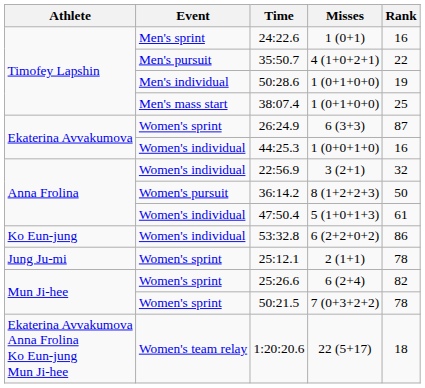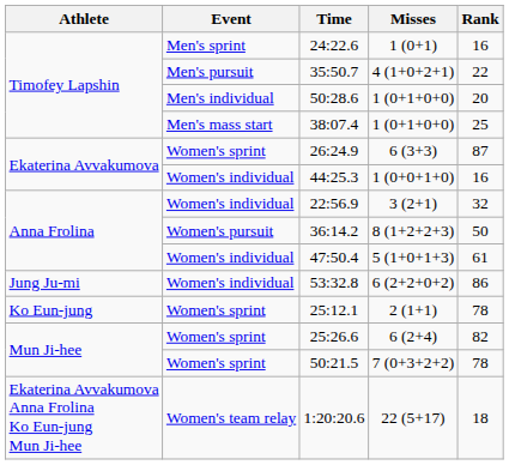 <table class="wikitable" style="font-size:90%">
 <tr>
 <th>Athlete</th>
 <th>Event</th>
 <th>Time</th>
 <th>Misses</th>
 <th>Rank</th>
 </tr>
 <tr align=center>
 <td align=left rowspan=4><a href='#'>Timofey Lapshin</a></td>
 <td align=left><a href='#'>Men's sprint</a></td>
 <td>24:22.6</td>
 <td>1 (0+1)</td>
 <td>16</td>
 </tr>
 <tr align=center>
 <td align=left><a href='#'>Men's pursuit</a></td>
 <td>35:50.7</td>
 <td>4 (1+0+2+1)</td>
 <td>22</td>
 </tr>
 <tr align=center>
 <td align=left><a href='#'>Men's individual</a></td>
 <td>50:28.6</td>
 <td>1 (0+1+0+0)</td>
-<td>19</td>
+<td>20</td>
 </tr>
 <tr align=center>
 <td align=left><a href='#'>Men's mass start</a></td>
 <td>38:07.4</td>
 <td>1 (0+1+0+0)</td>
 <td>25</td>
 </tr>
 <tr align=center>
 <td align=left rowspan=2><a href='#'>Ekaterina Avvakumova</a></td>
 <td align=left><a href='#'>Women's sprint</a></td>
 <td>26:24.9</td>
 <td>6 (3+3)</td>
 <td>87</td>
 </tr>
 <tr align=center>
 <td align=left><a href='#'>Women's individual</a></td>
 <td>44:25.3</td>
 <td>1 (0+0+1+0)</td>
 <td>16</td>
 </tr>
 <tr align=center>
 <td align=left rowspan=3><a href='#'>Anna Frolina</a></td>
 <td align=left><a href='#'>Women's individual</a></td>
 <td>22:56.9</td>
 <td>3 (2+1)</td>
 <td>32</td>
 </tr>
 <tr align=center>
 <td align=left><a href='#'>Women's pursuit</a></td>
 <td>36:14.2</td>
 <td>8 (1+2+2+3)</td>
 <td>50</td>
 </tr>
 <tr align=center>
 <td align=left><a href='#'>Women's individual</a></td>
 <td>47:50.4</td>
 <td>5 (1+0+1+3)</td>
 <td>61</td>
 </tr>
 <tr align=center>
-<td align=left><a href='#'>Ko Eun-jung</a></td>
+<td align=left><a href='#'>Jung Ju-mi</a></td>
 <td align=left><a href='#'>Women's individual</a></td>
 <td>53:32.8</td>
 <td>6 (2+2+0+2)</td>
 <td>86</td>
 </tr>
 <tr align=center>
-<td align=left><a href='#'>Jung Ju-mi</a></td>
+<td align=left><a href='#'>Ko Eun-jung</a></td>
 <td align=left><a href='#'>Women's sprint</a></td>
 <td>25:12.1</td>
 <td>2 (1+1)</td>
 <td>78</td>
 </tr>
 <tr align=center>
 <td align=left rowspan=2><a href='#'>Mun Ji-hee</a></td>
 <td align=left><a href='#'>Women's sprint</a></td>
 <td>25:26.6</td>
 <td>6 (2+4)</td>
 <td>82</td>
 </tr>
 <tr align=center>
 <td align=left><a href='#'>Women's sprint</a></td>
 <td>50:21.5</td>
 <td>7 (0+3+2+2)</td>
 <td>78</td>
 </tr>
 <tr align=center>
 <td align=left><a href='#'>Ekaterina Avvakumova</a><br><a href='#'>Anna Frolina</a><br><a href='#'>Ko Eun-jung</a><br><a href='#'>Mun Ji-hee</a></td>
 <td align=left><a href='#'>Women's team relay</a></td>
 <td>1:20:20.6</td>
 <td>22 (5+17)</td>
 <td>18</td>
 </tr>
 </table>
